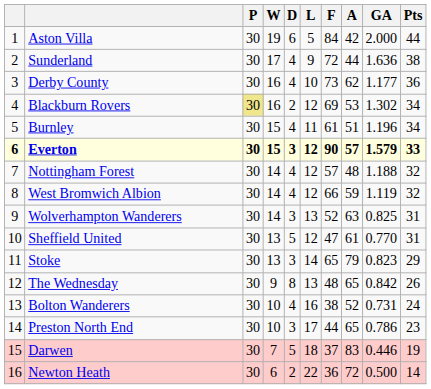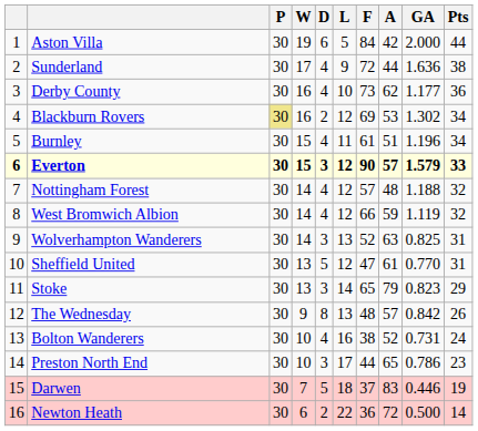 <table class="wikitable" style="text-align:center">
 <tr>
 <th></th>
 <th style="width:15em"></th>
 <th>P</th>
 <th>W</th>
 <th>D</th>
 <th>L</th>
 <th>F</th>
 <th>A</th>
 <th>GA</th>
 <th>Pts</th>
 </tr>
 <tr>
 <td>1</td>
 <td align="left"><a href='#'>Aston Villa</a></td>
 <td>30</td>
 <td>19</td>
 <td>6</td>
 <td>5</td>
 <td>84</td>
 <td>42</td>
 <td>2.000</td>
 <td>44</td>
 </tr>
 <tr>
 <td>2</td>
 <td align="left"><a href='#'>Sunderland</a></td>
 <td>30</td>
 <td>17</td>
 <td>4</td>
 <td>9</td>
 <td>72</td>
 <td>44</td>
 <td>1.636</td>
 <td>38</td>
 </tr>
 <tr>
 <td>3</td>
 <td align="left"><a href='#'>Derby County</a></td>
 <td>30</td>
 <td>16</td>
 <td>4</td>
 <td>10</td>
 <td>73</td>
 <td>62</td>
 <td>1.177</td>
 <td>36</td>
 </tr>
 <tr>
 <td>4</td>
 <td align="left"><a href='#'>Blackburn Rovers</a></td>
 <td style="background: khaki;">30</td>
 <td>16</td>
 <td>2</td>
 <td>12</td>
 <td>69</td>
 <td>53</td>
 <td>1.302</td>
 <td>34</td>
 </tr>
 <tr>
 <td>5</td>
 <td align="left"><a href='#'>Burnley</a></td>
 <td>30</td>
 <td>15</td>
 <td>4</td>
 <td>11</td>
 <td>61</td>
 <td>51</td>
 <td>1.196</td>
 <td>34</td>
 </tr>
 <tr style="background:#ffffdd;">
 <td><strong>6</strong></td>
 <td align="left"><strong><a href='#'>Everton</a></strong></td>
 <td><strong>30</strong></td>
 <td><strong>15</strong></td>
 <td><strong>3</strong></td>
 <td><strong>12</strong></td>
 <td><strong>90</strong></td>
 <td><strong>57</strong></td>
 <td><strong>1.579</strong></td>
 <td><strong>33</strong></td>
 </tr>
 <tr>
 <td>7</td>
 <td align="left"><a href='#'>Nottingham Forest</a></td>
 <td>30</td>
 <td>14</td>
 <td>4</td>
 <td>12</td>
 <td>57</td>
 <td>48</td>
 <td>1.188</td>
 <td>32</td>
 </tr>
 <tr>
 <td>8</td>
 <td align="left"><a href='#'>West Bromwich Albion</a></td>
 <td>30</td>
 <td>14</td>
 <td>4</td>
 <td>12</td>
 <td>66</td>
 <td>59</td>
 <td>1.119</td>
 <td>32</td>
 </tr>
 <tr>
 <td>9</td>
 <td align="left"><a href='#'>Wolverhampton Wanderers</a></td>
 <td>30</td>
 <td>14</td>
 <td>3</td>
 <td>13</td>
 <td>52</td>
 <td>63</td>
 <td>0.825</td>
 <td>31</td>
 </tr>
 <tr>
 <td>10</td>
 <td align="left"><a href='#'>Sheffield United</a></td>
 <td>30</td>
 <td>13</td>
 <td>5</td>
 <td>12</td>
 <td>47</td>
 <td>61</td>
 <td>0.770</td>
 <td>31</td>
 </tr>
 <tr>
 <td>11</td>
 <td align="left"><a href='#'>Stoke</a></td>
 <td>30</td>
 <td>13</td>
 <td>3</td>
 <td>14</td>
 <td>65</td>
 <td>79</td>
 <td>0.823</td>
 <td>29</td>
 </tr>
 <tr>
 <td>12</td>
 <td align="left"><a href='#'>The Wednesday</a></td>
 <td>30</td>
 <td>9</td>
 <td>8</td>
 <td>13</td>
 <td>48</td>
-<td>65</td>
+<td>57</td>
 <td>0.842</td>
 <td>26</td>
 </tr>
 <tr>
 <td>13</td>
 <td align="left"><a href='#'>Bolton Wanderers</a></td>
 <td>30</td>
 <td>10</td>
 <td>4</td>
 <td>16</td>
 <td>38</td>
 <td>52</td>
 <td>0.731</td>
 <td>24</td>
 </tr>
 <tr>
 <td>14</td>
 <td align="left"><a href='#'>Preston North End</a></td>
 <td>30</td>
 <td>10</td>
 <td>3</td>
 <td>17</td>
 <td>44</td>
 <td>65</td>
 <td>0.786</td>
 <td>23</td>
 </tr>
 <tr style="background:#ffcccc;">
 <td>15</td>
 <td align="left"><a href='#'>Darwen</a></td>
 <td>30</td>
 <td>7</td>
 <td>5</td>
 <td>18</td>
 <td>37</td>
 <td>83</td>
 <td>0.446</td>
 <td>19</td>
 </tr>
 <tr style="background:#ffcccc;">
 <td>16</td>
 <td align="left"><a href='#'>Newton Heath</a></td>
 <td>30</td>
 <td>6</td>
 <td>2</td>
 <td>22</td>
 <td>36</td>
 <td>72</td>
 <td>0.500</td>
 <td>14</td>
 </tr>
 </table>
